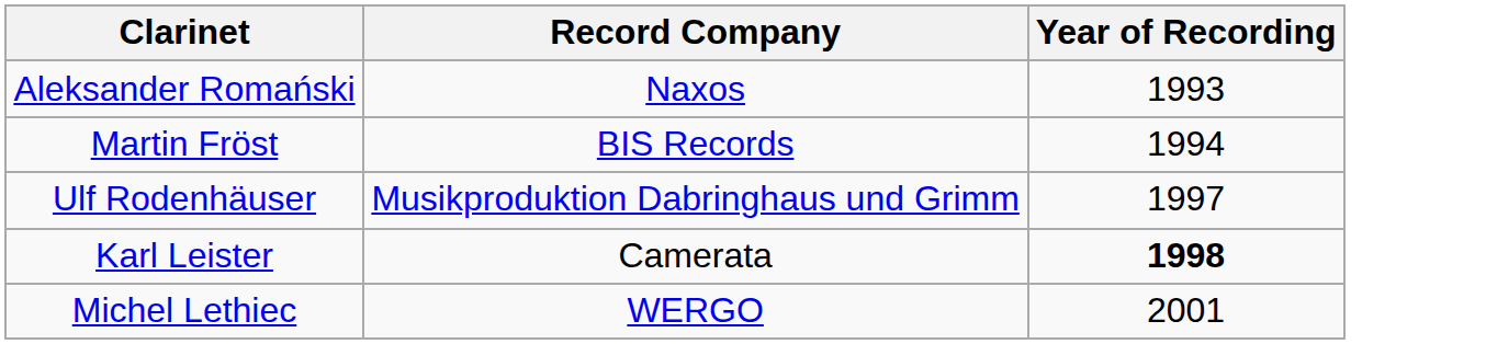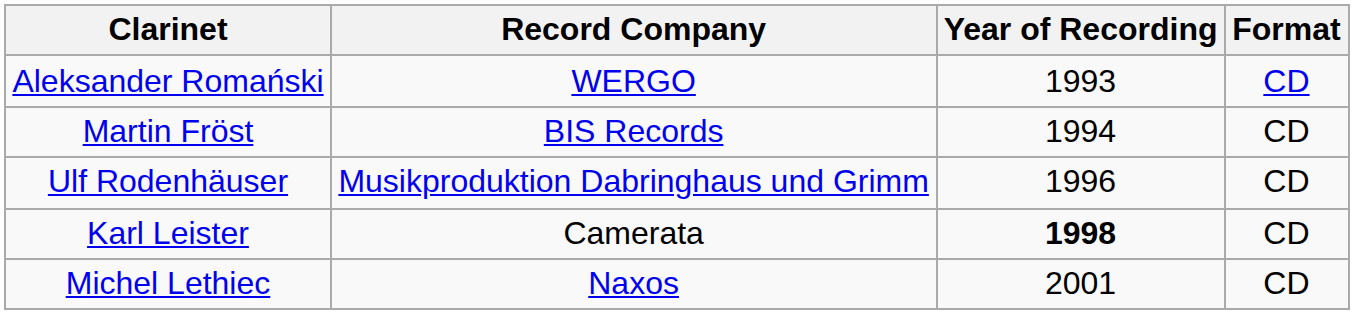 <table class="wikitable">
 <tr>
 <th align="center">Clarinet</th>
 <th align="center">Record Company</th>
 <th align="center">Year of Recording</th>
+<th align="center">Format</th>
 </tr>
 <tr>
 <td align="center"><a href='#'>Aleksander Romański</a></td>
-<td align="center"><a href='#'>Naxos</a></td>
+<td align="center"><a href='#'>WERGO</a></td>
 <td align="center">1993</td>
+<td align="center"><a href='#'>CD</a></td>
 </tr>
 <tr>
 <td align="center"><a href='#'>Martin Fröst</a></td>
 <td align="center"><a href='#'>BIS Records</a></td>
 <td align="center">1994</td>
+<td align="center">CD</td>
 </tr>
 <tr>
 <td align="center"><a href='#'>Ulf Rodenhäuser</a></td>
 <td align="center"><a href='#'>Musikproduktion Dabringhaus und Grimm</a></td>
-<td align="center">1997</td>
+<td align="center">1996</td>
+<td align="center">CD</td>
 </tr>
 <tr>
 <td align="center"><a href='#'>Karl Leister</a></td>
 <td align="center">Camerata</td>
 <td align="center"><strong>1998</strong></td>
+<td align="center">CD</td>
 </tr>
 <tr>
 <td align="center"><a href='#'>Michel Lethiec</a></td>
-<td align="center"><a href='#'>WERGO</a></td>
+<td align="center"><a href='#'>Naxos</a></td>
 <td align="center">2001</td>
+<td align="center">CD</td>
 </tr>
 </table>
